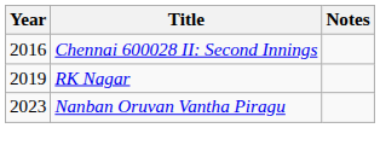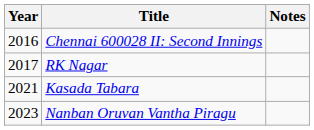 <table class="wikitable sortable">
 <tr>
 <th scope="col">Year</th>
 <th scope="col">Title</th>
 <th scope="col" class="unsortable">Notes</th>
 </tr>
 <tr>
 <td>2016</td>
 <td><em><a href='#'>Chennai 600028 II: Second Innings</a></em></td>
 <td></td>
 </tr>
 <tr>
-<td>2019</td>
+<td>2017</td>
 <td><em><a href='#'>RK Nagar</a></em></td>
+<td></td>
+</tr>
+<tr>
+<td>2021</td>
+<td><em><a href='#'>Kasada Tabara</a></em></td>
 <td></td>
 </tr>
 <tr>
 <td>2023</td>
 <td><em><a href='#'>Nanban Oruvan Vantha Piragu</a></em></td>
 <td></td>
 </tr>
 </table>
